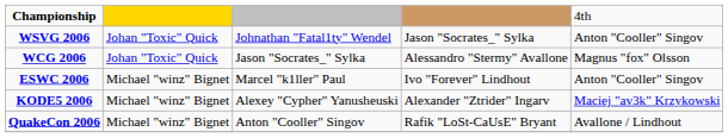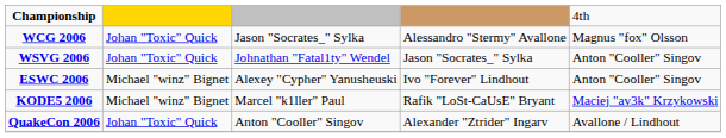 <table class="wikitable" style="text-align:left">
 <tr>
 <td style="text-align:center"><strong>Championship</strong></td>
 <td style="text-align:center" bgcolor="gold"></td>
 <td style="text-align:center" bgcolor="silver"></td>
 <td style="text-align:center" bgcolor="CC9966"></td>
 <td>4th</td>
 </tr>
 <tr>
+<td style="text-align:center"><strong><a href='#'>WCG 2006</a></strong></td>
+<td> <a href='#'>Johan "Toxic" Quick</a></td>
+<td> Jason "Socrates_" Sylka</td>
+<td> Alessandro "Stermy" Avallone</td>
+<td> Magnus "fox" Olsson</td>
+</tr>
+<tr>
 <td style="text-align:center"><strong><a href='#'>WSVG 2006</a></strong></td>
 <td> <a href='#'>Johan "Toxic" Quick</a></td>
 <td> <a href='#'>Johnathan "Fatal1ty" Wendel</a></td>
 <td> Jason "Socrates_" Sylka</td>
 <td> Anton "Cooller" Singov</td>
 </tr>
 <tr>
-<td style="text-align:center"><strong><a href='#'>WCG 2006</a></strong></td>
-<td> <a href='#'>Johan "Toxic" Quick</a></td>
-<td> Jason "Socrates_" Sylka</td>
-<td> Alessandro "Stermy" Avallone</td>
-<td> Magnus "fox" Olsson</td>
-</tr>
-<tr>
 <td style="text-align:center"><strong><a href='#'>ESWC 2006</a></strong></td>
 <td> Michael "winz" Bignet</td>
-<td> Marcel "k1ller" Paul</td>
+<td> Alexey "Cypher" Yanusheuski</td>
 <td> Ivo "Forever" Lindhout</td>
 <td> Anton "Cooller" Singov</td>
 </tr>
 <tr>
 <td style="text-align:center"><strong><a href='#'>KODE5 2006</a></strong></td>
 <td> Michael "winz" Bignet</td>
-<td> Alexey "Cypher" Yanusheuski</td>
-<td> Alexander "Ztrider" Ingarv</td>
+<td> Marcel "k1ller" Paul</td>
+<td> Rafik "LoSt-CaUsE" Bryant</td>
 <td> <a href='#'>Maciej "av3k" Krzykowski</a></td>
 </tr>
 <tr>
 <td style="text-align:center"><strong><a href='#'>QuakeCon 2006</a></strong></td>
-<td> Michael "winz" Bignet</td>
+<td> <a href='#'>Johan "Toxic" Quick</a></td>
 <td> Anton "Cooller" Singov</td>
-<td> Rafik "LoSt-CaUsE" Bryant</td>
+<td> Alexander "Ztrider" Ingarv</td>
 <td> Avallone /  Lindhout</td>
 </tr>
 <tr>
 </tr>
 </table>
